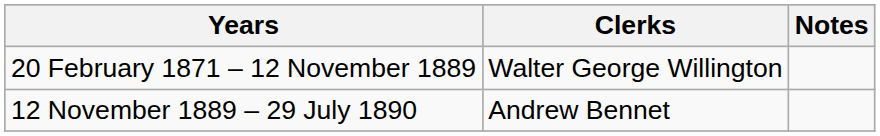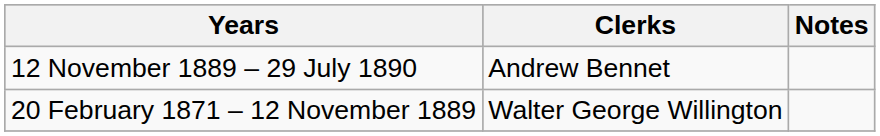 <table class="wikitable">
 <tr>
 <th>Years</th>
 <th>Clerks</th>
 <th>Notes</th>
 </tr>
 <tr>
+<td>12 November 1889 – 29 July 1890</td>
+<td>Andrew Bennet</td>
+<td></td>
+</tr>
+<tr>
 <td>20 February 1871 – 12 November 1889</td>
 <td>Walter George Willington</td>
 <td></td>
 </tr>
-<tr>
-<td>12 November 1889 – 29 July 1890</td>
-<td>Andrew Bennet</td>
-<td></td>
-</tr>
 </table>
